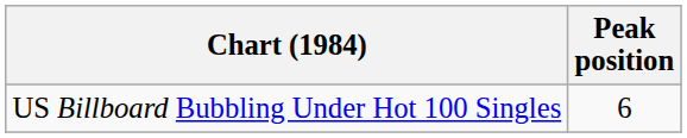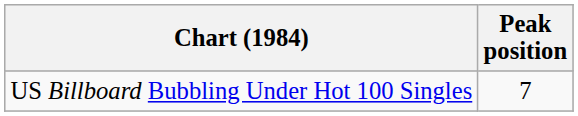 <table class="wikitable">
 <tr>
 <th>Chart (1984)</th>
 <th>Peak<br>position</th>
 </tr>
 <tr>
 <td>US <em>Billboard</em> <a href='#'>Bubbling Under Hot 100 Singles</a></td>
-<td align="center">6</td>
+<td align="center">7</td>
 </tr>
 </table>
